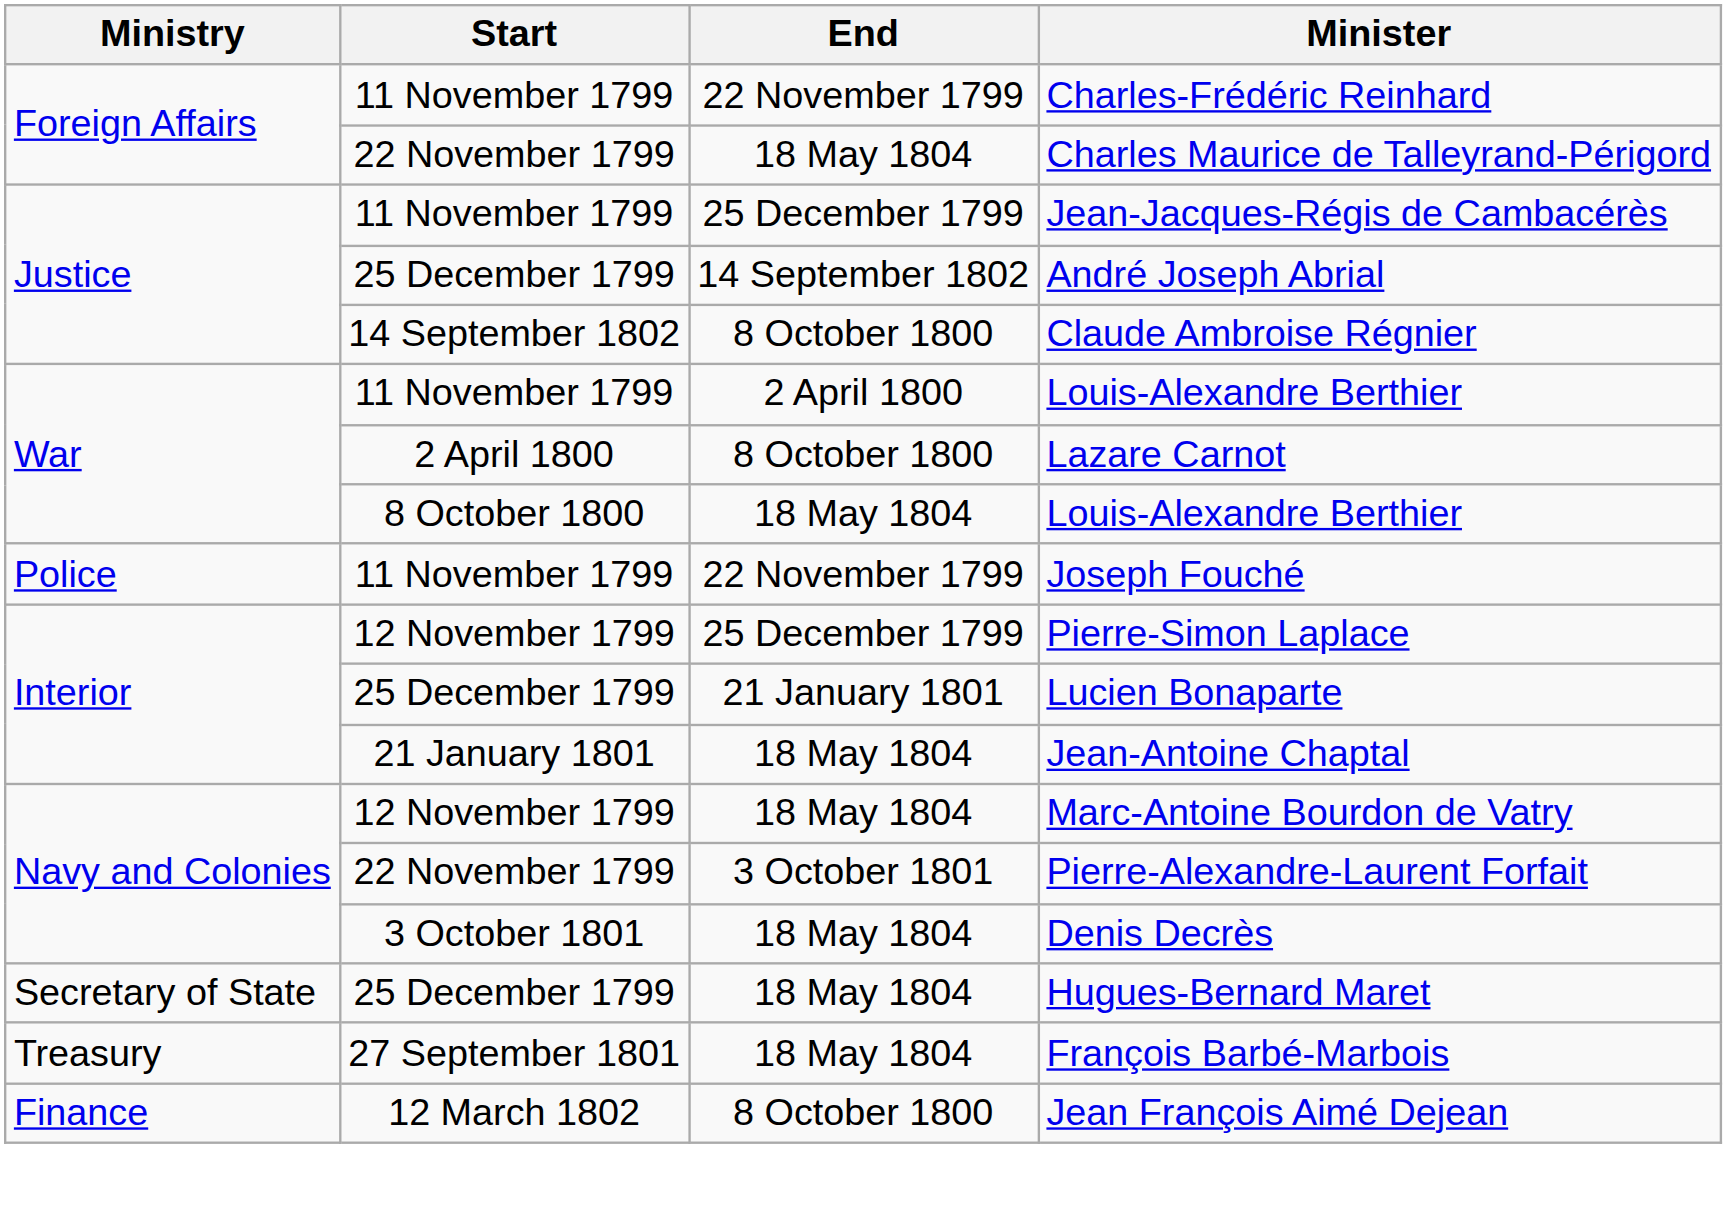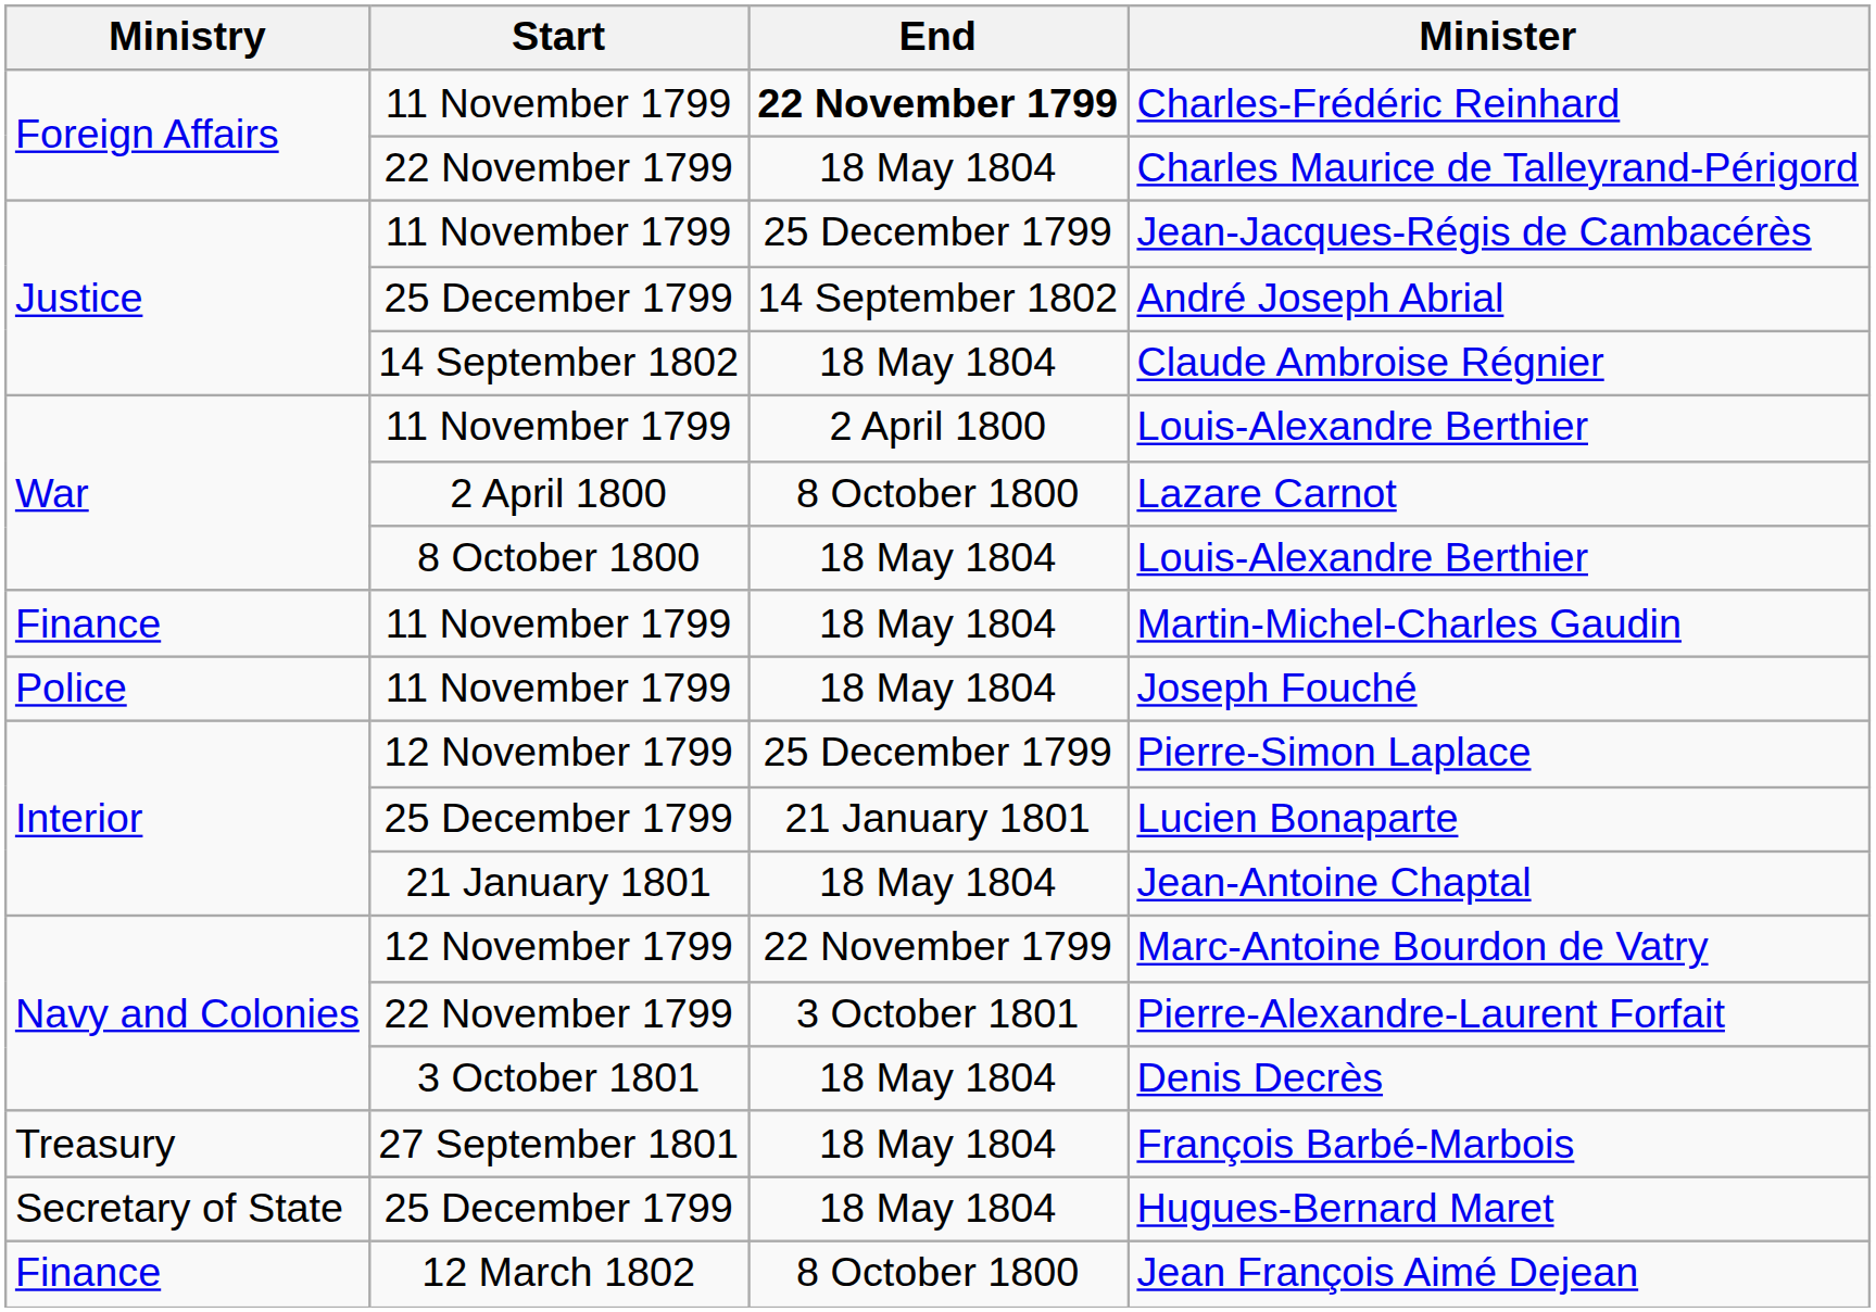 <table class="wikitable sortable">
 <tr>
 <th>Ministry</th>
 <th>Start</th>
 <th>End</th>
 <th>Minister</th>
 </tr>
 <tr>
 <td rowspan=2><a href='#'>Foreign Affairs</a></td>
 <td style="text-align:center">11 November 1799</td>
-<td style="text-align:center">22 November 1799</td>
+<td style="text-align:center"><strong>22 November 1799</strong></td>
 <td><a href='#'>Charles-Frédéric Reinhard</a></td>
 </tr>
 <tr>
 <td style="text-align:center">22 November 1799</td>
 <td style="text-align:center">18 May 1804</td>
 <td><a href='#'>Charles Maurice de Talleyrand-Périgord</a></td>
 </tr>
 <tr>
 <td rowspan=3><a href='#'>Justice</a></td>
 <td style="text-align:center">11 November 1799</td>
 <td style="text-align:center">25 December 1799</td>
 <td><a href='#'>Jean-Jacques-Régis de Cambacérès</a></td>
 </tr>
 <tr>
 <td style="text-align:center">25 December 1799</td>
 <td style="text-align:center">14 September 1802</td>
 <td><a href='#'>André Joseph Abrial</a></td>
 </tr>
 <tr>
 <td style="text-align:center">14 September 1802</td>
-<td style="text-align:center">8 October 1800</td>
+<td style="text-align:center">18 May 1804</td>
 <td><a href='#'>Claude Ambroise Régnier</a></td>
 </tr>
 <tr>
 <td rowspan=3><a href='#'>War</a></td>
 <td style="text-align:center">11 November 1799</td>
 <td style="text-align:center">2 April 1800</td>
 <td><a href='#'>Louis-Alexandre Berthier</a></td>
 </tr>
 <tr>
 <td style="text-align:center">2 April 1800</td>
 <td style="text-align:center">8 October 1800</td>
 <td><a href='#'>Lazare Carnot</a></td>
 </tr>
 <tr>
 <td style="text-align:center">8 October 1800</td>
 <td style="text-align:center">18 May 1804</td>
 <td><a href='#'>Louis-Alexandre Berthier</a></td>
 </tr>
 <tr>
+<td rowspan=1><a href='#'>Finance</a></td>
+<td style="text-align:center">11 November 1799</td>
+<td style="text-align:center">18 May 1804</td>
+<td><a href='#'>Martin-Michel-Charles Gaudin</a></td>
+</tr>
+<tr>
 <td rowspan=1><a href='#'>Police</a></td>
 <td style="text-align:center">11 November 1799</td>
-<td style="text-align:center">22 November 1799</td>
+<td style="text-align:center">18 May 1804</td>
 <td><a href='#'>Joseph Fouché</a></td>
 </tr>
 <tr>
 <td rowspan=3><a href='#'>Interior</a></td>
 <td style="text-align:center">12 November 1799</td>
 <td style="text-align:center">25 December 1799</td>
 <td><a href='#'>Pierre-Simon Laplace</a></td>
 </tr>
 <tr>
 <td style="text-align:center">25 December 1799</td>
 <td style="text-align:center">21 January 1801</td>
 <td><a href='#'>Lucien Bonaparte</a></td>
 </tr>
 <tr>
 <td style="text-align:center">21 January 1801</td>
 <td style="text-align:center">18 May 1804</td>
 <td><a href='#'>Jean-Antoine Chaptal</a></td>
 </tr>
 <tr>
 <td rowspan=3><a href='#'>Navy and Colonies</a></td>
 <td style="text-align:center">12 November 1799</td>
-<td style="text-align:center">18 May 1804</td>
+<td style="text-align:center">22 November 1799</td>
 <td><a href='#'>Marc-Antoine Bourdon de Vatry</a></td>
 </tr>
 <tr>
 <td style="text-align:center">22 November 1799</td>
 <td style="text-align:center">3 October 1801</td>
 <td><a href='#'>Pierre-Alexandre-Laurent Forfait</a></td>
 </tr>
 <tr>
 <td style="text-align:center">3 October 1801</td>
 <td style="text-align:center">18 May 1804</td>
 <td><a href='#'>Denis Decrès</a></td>
 </tr>
 <tr>
+<td rowspan=1>Treasury</td>
+<td style="text-align:center">27 September 1801</td>
+<td style="text-align:center">18 May 1804</td>
+<td><a href='#'>François Barbé-Marbois</a></td>
+</tr>
+<tr>
 <td rowspan=1>Secretary of State</td>
 <td style="text-align:center">25 December 1799</td>
 <td style="text-align:center">18 May 1804</td>
 <td><a href='#'>Hugues-Bernard Maret</a></td>
-</tr>
-<tr>
-<td rowspan=1>Treasury</td>
-<td style="text-align:center">27 September 1801</td>
-<td style="text-align:center">18 May 1804</td>
-<td><a href='#'>François Barbé-Marbois</a></td>
 </tr>
 <tr>
 <td rowspan=1><a href='#'>Finance</a></td>
 <td style="text-align:center">12 March 1802</td>
 <td style="text-align:center">8 October 1800</td>
 <td><a href='#'>Jean François Aimé Dejean</a></td>
 </tr>
 </table>
